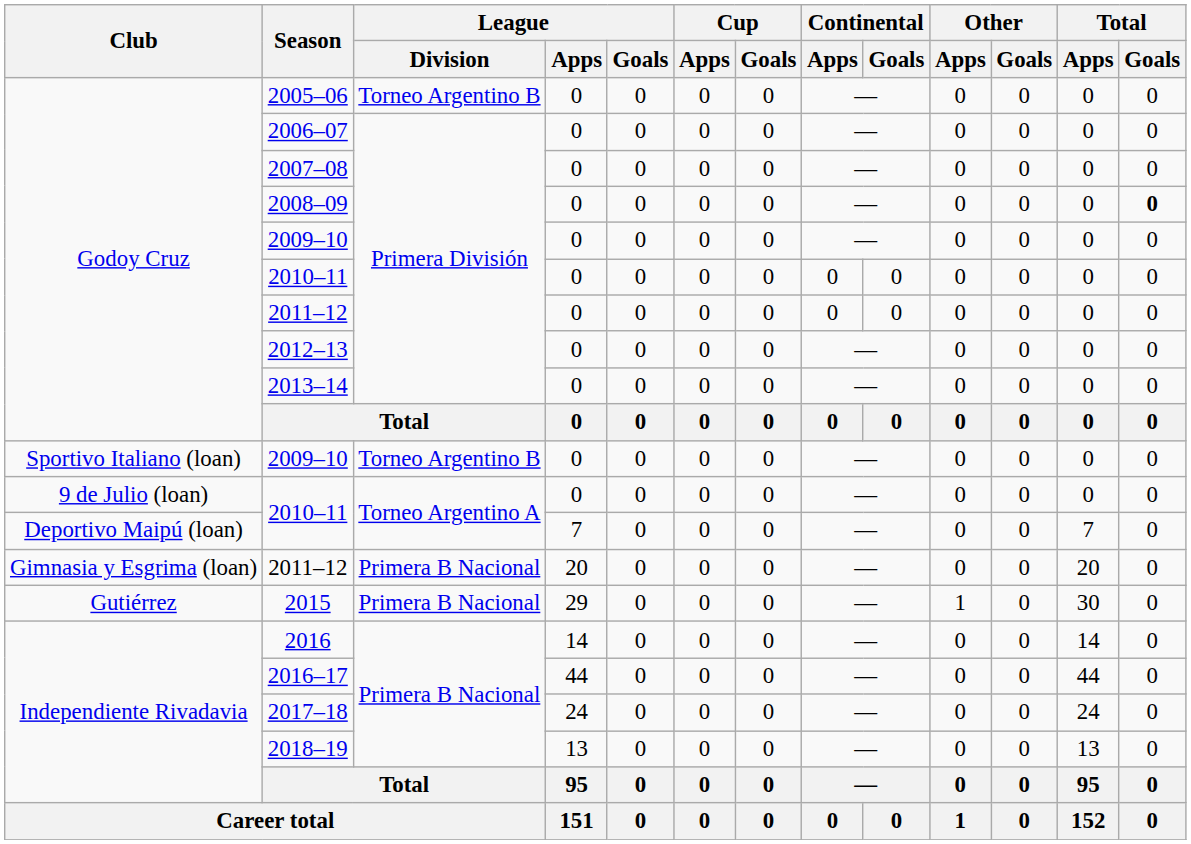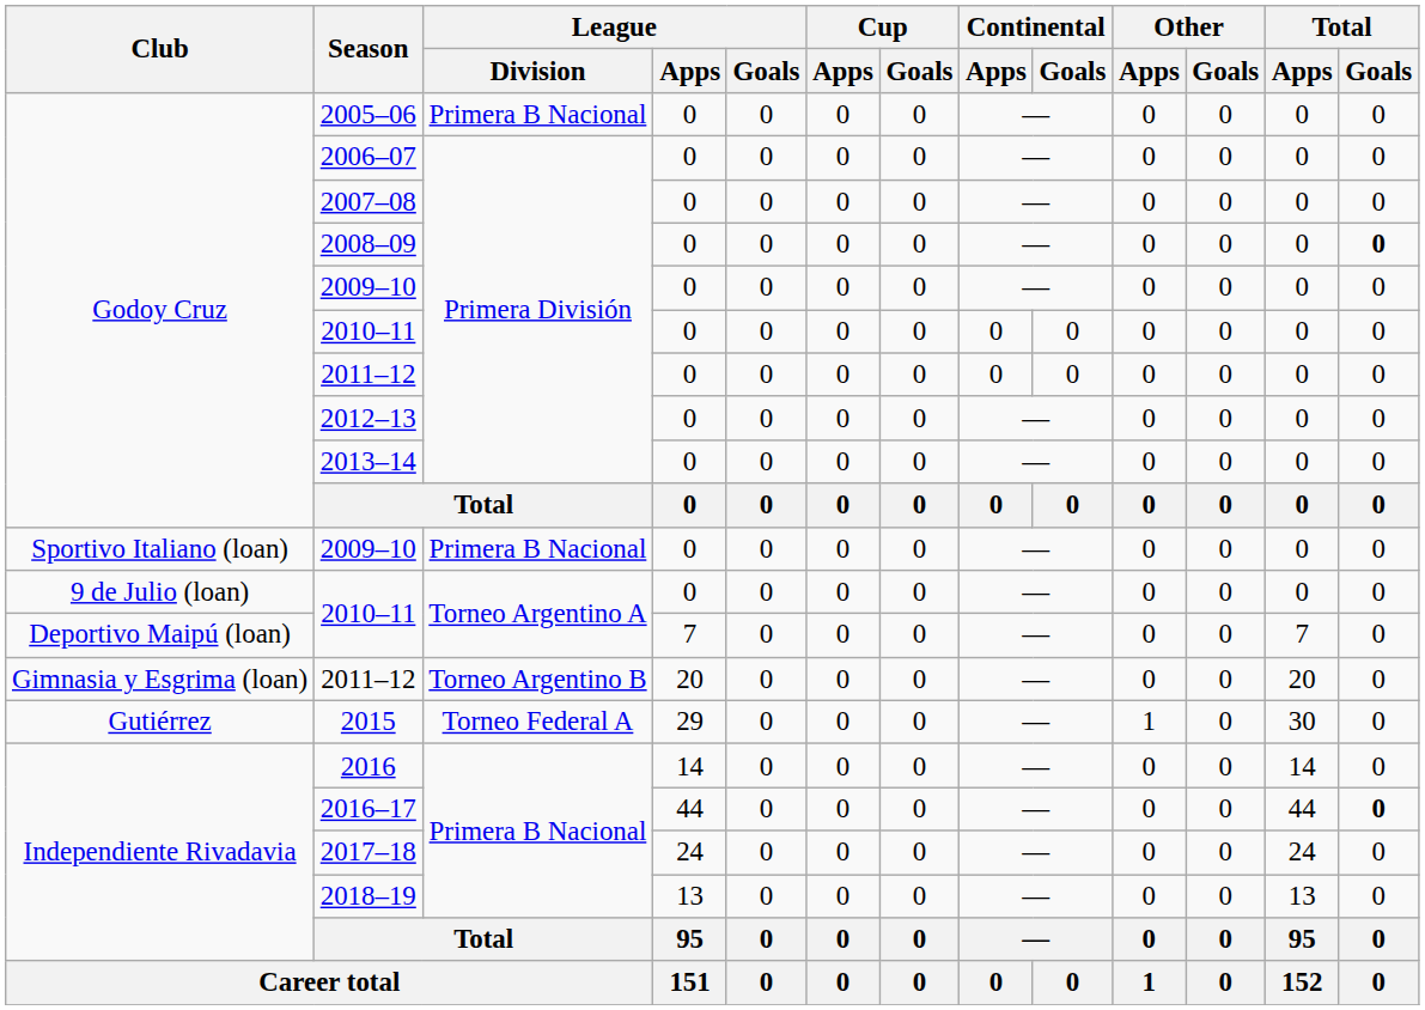 <table class="wikitable" style="text-align:center">
 <tr>
 <th rowspan="2">Club</th>
 <th rowspan="2">Season</th>
 <th colspan="3">League</th>
 <th colspan="2">Cup</th>
 <th colspan="2">Continental</th>
 <th colspan="2">Other</th>
 <th colspan="2">Total</th>
 </tr>
 <tr>
 <th>Division</th>
 <th>Apps</th>
 <th>Goals</th>
 <th>Apps</th>
 <th>Goals</th>
 <th>Apps</th>
 <th>Goals</th>
 <th>Apps</th>
 <th>Goals</th>
 <th>Apps</th>
 <th>Goals</th>
 </tr>
 <tr>
 <td rowspan="10"><a href='#'>Godoy Cruz</a></td>
 <td><a href='#'>2005–06</a></td>
-<td rowspan="1"><a href='#'>Torneo Argentino B</a></td>
+<td rowspan="1"><a href='#'>Primera B Nacional</a></td>
 <td>0</td>
 <td>0</td>
 <td>0</td>
 <td>0</td>
 <td colspan="2">—</td>
 <td>0</td>
 <td>0</td>
 <td>0</td>
 <td>0</td>
 </tr>
 <tr>
 <td><a href='#'>2006–07</a></td>
 <td rowspan="8"><a href='#'>Primera División</a></td>
 <td>0</td>
 <td>0</td>
 <td>0</td>
 <td>0</td>
 <td colspan="2">—</td>
 <td>0</td>
 <td>0</td>
 <td>0</td>
 <td>0</td>
 </tr>
 <tr>
 <td><a href='#'>2007–08</a></td>
 <td>0</td>
 <td>0</td>
 <td>0</td>
 <td>0</td>
 <td colspan="2">—</td>
 <td>0</td>
 <td>0</td>
 <td>0</td>
 <td>0</td>
 </tr>
 <tr>
 <td><a href='#'>2008–09</a></td>
 <td>0</td>
 <td>0</td>
 <td>0</td>
 <td>0</td>
 <td colspan="2">—</td>
 <td>0</td>
 <td>0</td>
 <td>0</td>
 <td><strong>0</strong></td>
 </tr>
 <tr>
 <td><a href='#'>2009–10</a></td>
 <td>0</td>
 <td>0</td>
 <td>0</td>
 <td>0</td>
 <td colspan="2">—</td>
 <td>0</td>
 <td>0</td>
 <td>0</td>
 <td>0</td>
 </tr>
 <tr>
 <td><a href='#'>2010–11</a></td>
 <td>0</td>
 <td>0</td>
 <td>0</td>
 <td>0</td>
 <td>0</td>
 <td>0</td>
 <td>0</td>
 <td>0</td>
 <td>0</td>
 <td>0</td>
 </tr>
 <tr>
 <td><a href='#'>2011–12</a></td>
 <td>0</td>
 <td>0</td>
 <td>0</td>
 <td>0</td>
 <td>0</td>
 <td>0</td>
 <td>0</td>
 <td>0</td>
 <td>0</td>
 <td>0</td>
 </tr>
 <tr>
 <td><a href='#'>2012–13</a></td>
 <td>0</td>
 <td>0</td>
 <td>0</td>
 <td>0</td>
 <td colspan="2">—</td>
 <td>0</td>
 <td>0</td>
 <td>0</td>
 <td>0</td>
 </tr>
 <tr>
 <td><a href='#'>2013–14</a></td>
 <td>0</td>
 <td>0</td>
 <td>0</td>
 <td>0</td>
 <td colspan="2">—</td>
 <td>0</td>
 <td>0</td>
 <td>0</td>
 <td>0</td>
 </tr>
 <tr>
 <th colspan="2">Total</th>
 <th>0</th>
 <th>0</th>
 <th>0</th>
 <th>0</th>
 <th>0</th>
 <th>0</th>
 <th>0</th>
 <th>0</th>
 <th>0</th>
 <th>0</th>
 </tr>
 <tr>
 <td rowspan="1"><a href='#'>Sportivo Italiano</a> (loan)</td>
 <td><a href='#'>2009–10</a></td>
-<td rowspan="1"><a href='#'>Torneo Argentino B</a></td>
+<td rowspan="1"><a href='#'>Primera B Nacional</a></td>
 <td>0</td>
 <td>0</td>
 <td>0</td>
 <td>0</td>
 <td colspan="2">—</td>
 <td>0</td>
 <td>0</td>
 <td>0</td>
 <td>0</td>
 </tr>
 <tr>
 <td rowspan="1"><a href='#'>9 de Julio</a> (loan)</td>
 <td rowspan="2"><a href='#'>2010–11</a></td>
 <td rowspan="2"><a href='#'>Torneo Argentino A</a></td>
 <td>0</td>
 <td>0</td>
 <td>0</td>
 <td>0</td>
 <td colspan="2">—</td>
 <td>0</td>
 <td>0</td>
 <td>0</td>
 <td>0</td>
 </tr>
 <tr>
 <td rowspan="1"><a href='#'>Deportivo Maipú</a> (loan)</td>
 <td>7</td>
 <td>0</td>
 <td>0</td>
 <td>0</td>
 <td colspan="2">—</td>
 <td>0</td>
 <td>0</td>
 <td>7</td>
 <td>0</td>
 </tr>
 <tr>
 <td rowspan="1"><a href='#'>Gimnasia y Esgrima</a> (loan)</td>
 <td>2011–12</td>
-<td rowspan="1"><a href='#'>Primera B Nacional</a></td>
+<td rowspan="1"><a href='#'>Torneo Argentino B</a></td>
 <td>20</td>
 <td>0</td>
 <td>0</td>
 <td>0</td>
 <td colspan="2">—</td>
 <td>0</td>
 <td>0</td>
 <td>20</td>
 <td>0</td>
 </tr>
 <tr>
 <td rowspan="1"><a href='#'>Gutiérrez</a></td>
 <td><a href='#'>2015</a></td>
-<td rowspan="1"><a href='#'>Primera B Nacional</a></td>
+<td rowspan="1"><a href='#'>Torneo Federal A</a></td>
 <td>29</td>
 <td>0</td>
 <td>0</td>
 <td>0</td>
 <td colspan="2">—</td>
 <td>1</td>
 <td>0</td>
 <td>30</td>
 <td>0</td>
 </tr>
 <tr>
 <td rowspan="5"><a href='#'>Independiente Rivadavia</a></td>
 <td><a href='#'>2016</a></td>
 <td rowspan="4"><a href='#'>Primera B Nacional</a></td>
 <td>14</td>
 <td>0</td>
 <td>0</td>
 <td>0</td>
 <td colspan="2">—</td>
 <td>0</td>
 <td>0</td>
 <td>14</td>
 <td>0</td>
 </tr>
 <tr>
 <td><a href='#'>2016–17</a></td>
 <td>44</td>
 <td>0</td>
 <td>0</td>
 <td>0</td>
 <td colspan="2">—</td>
 <td>0</td>
 <td>0</td>
 <td>44</td>
-<td>0</td>
+<td><strong>0</strong></td>
 </tr>
 <tr>
 <td><a href='#'>2017–18</a></td>
 <td>24</td>
 <td>0</td>
 <td>0</td>
 <td>0</td>
 <td colspan="2">—</td>
 <td>0</td>
 <td>0</td>
 <td>24</td>
 <td>0</td>
 </tr>
 <tr>
 <td><a href='#'>2018–19</a></td>
 <td>13</td>
 <td>0</td>
 <td>0</td>
 <td>0</td>
 <td colspan="2">—</td>
 <td>0</td>
 <td>0</td>
 <td>13</td>
 <td>0</td>
 </tr>
 <tr>
 <th colspan="2">Total</th>
 <th>95</th>
 <th>0</th>
 <th>0</th>
 <th>0</th>
 <th colspan="2">—</th>
 <th>0</th>
 <th>0</th>
 <th>95</th>
 <th>0</th>
 </tr>
 <tr>
 <th colspan="3">Career total</th>
 <th>151</th>
 <th>0</th>
 <th>0</th>
 <th>0</th>
 <th>0</th>
 <th>0</th>
 <th>1</th>
 <th>0</th>
 <th>152</th>
 <th>0</th>
 </tr>
 </table>
